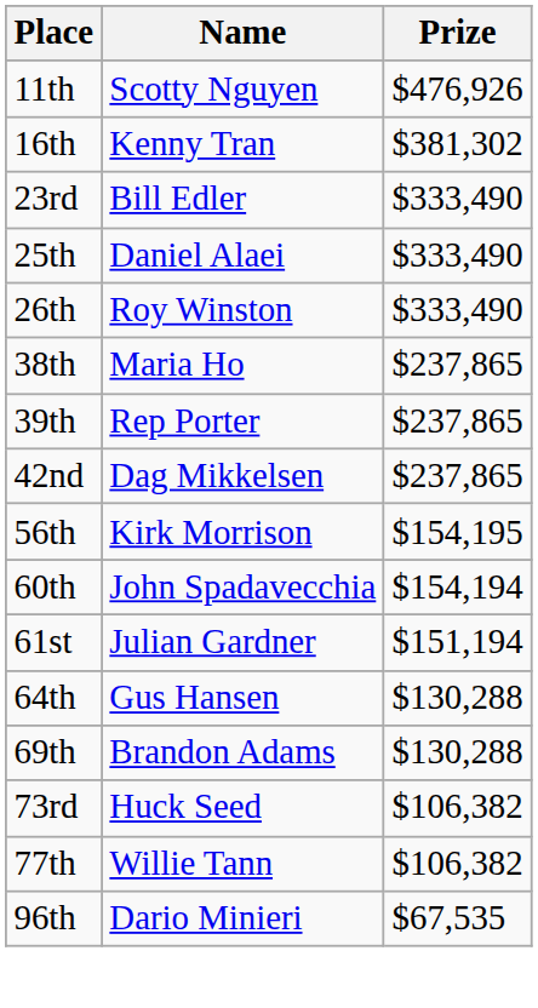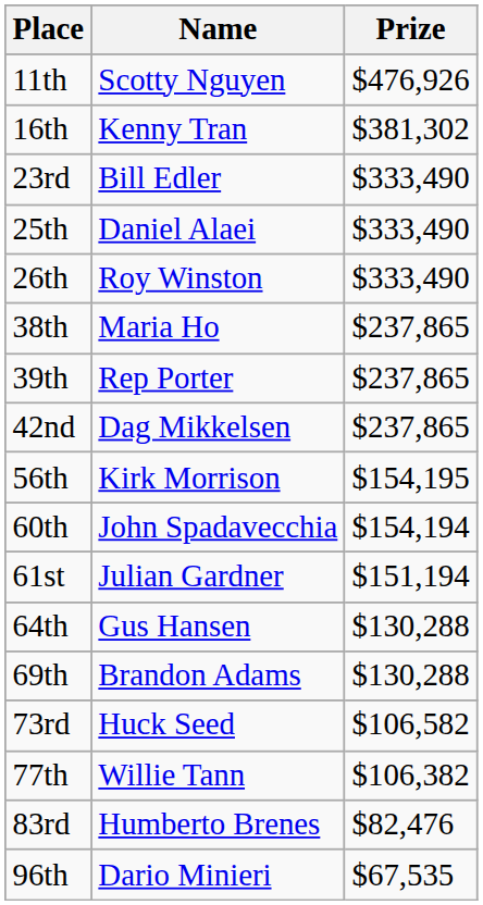 <table class="wikitable">
 <tr>
 <th bgcolor="#FFEBAD">Place</th>
 <th bgcolor="#FFEBAD">Name</th>
 <th bgcolor="#FFEBAD">Prize</th>
 </tr>
 <tr>
 <td>11th</td>
 <td><a href='#'>Scotty Nguyen</a></td>
 <td>$476,926</td>
 </tr>
 <tr>
 <td>16th</td>
 <td><a href='#'>Kenny Tran</a></td>
 <td>$381,302</td>
 </tr>
 <tr>
 <td>23rd</td>
 <td><a href='#'>Bill Edler</a></td>
 <td>$333,490</td>
 </tr>
 <tr>
 <td>25th</td>
 <td><a href='#'>Daniel Alaei</a></td>
 <td>$333,490</td>
 </tr>
 <tr>
 <td>26th</td>
 <td><a href='#'>Roy Winston</a></td>
 <td>$333,490</td>
 </tr>
 <tr>
 <td>38th</td>
 <td><a href='#'>Maria Ho</a></td>
 <td>$237,865</td>
 </tr>
 <tr>
 <td>39th</td>
 <td><a href='#'>Rep Porter</a></td>
 <td>$237,865</td>
 </tr>
 <tr>
 <td>42nd</td>
 <td><a href='#'>Dag Mikkelsen</a></td>
 <td>$237,865</td>
 </tr>
 <tr>
 <td>56th</td>
 <td><a href='#'>Kirk Morrison</a></td>
 <td>$154,195</td>
 </tr>
 <tr>
 <td>60th</td>
 <td><a href='#'>John Spadavecchia</a></td>
 <td>$154,194</td>
 </tr>
 <tr>
 <td>61st</td>
 <td><a href='#'>Julian Gardner</a></td>
 <td>$151,194</td>
 </tr>
 <tr>
 <td>64th</td>
 <td><a href='#'>Gus Hansen</a></td>
 <td>$130,288</td>
 </tr>
 <tr>
 <td>69th</td>
 <td><a href='#'>Brandon Adams</a></td>
 <td>$130,288</td>
 </tr>
 <tr>
 <td>73rd</td>
 <td><a href='#'>Huck Seed</a></td>
-<td>$106,382</td>
+<td>$106,582</td>
 </tr>
 <tr>
 <td>77th</td>
 <td><a href='#'>Willie Tann</a></td>
 <td>$106,382</td>
 </tr>
 <tr>
+<td>83rd</td>
+<td><a href='#'>Humberto Brenes</a></td>
+<td>$82,476</td>
+</tr>
+<tr>
 <td>96th</td>
 <td><a href='#'>Dario Minieri</a></td>
 <td>$67,535</td>
 </tr>
 </table>
